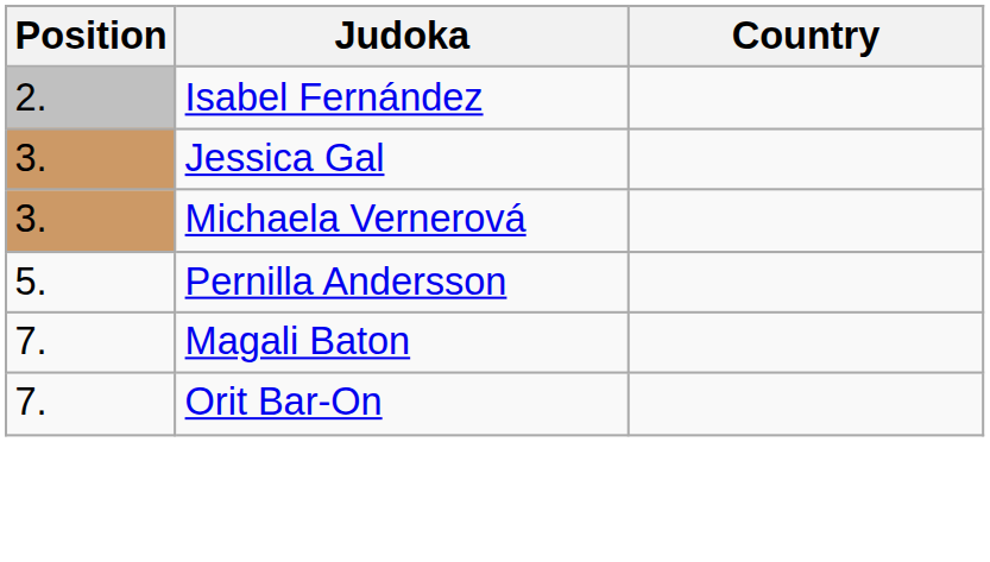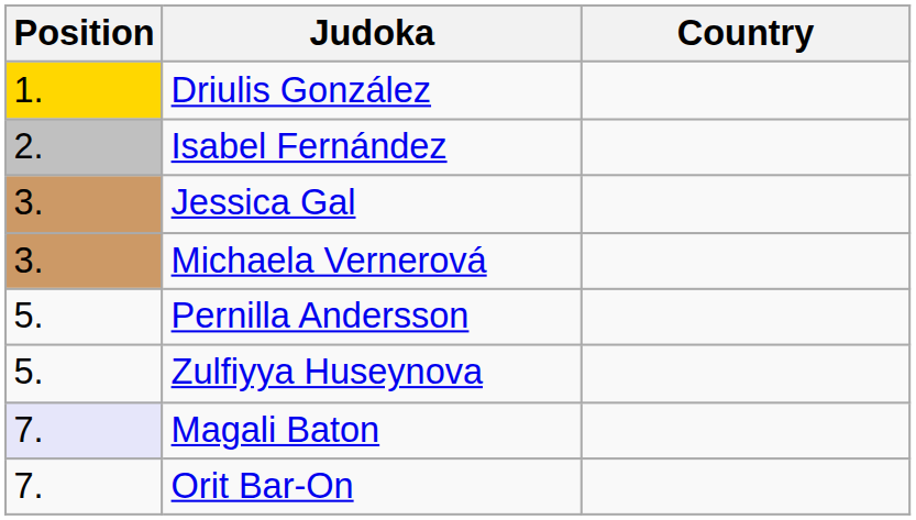 <table class=wikitable>
 <tr>
 <th>Position</th>
 <th width=180>Judoka</th>
 <th width=140>Country</th>
+</tr>
+<tr>
+<td bgcolor=gold>1.</td>
+<td><a href='#'>Driulis González</a></td>
+<td></td>
 </tr>
 <tr>
 <td bgcolor=silver>2.</td>
 <td><a href='#'>Isabel Fernández</a></td>
 <td></td>
 </tr>
 <tr>
 <td bgcolor=CC9966>3.</td>
 <td><a href='#'>Jessica Gal</a></td>
 <td></td>
 </tr>
 <tr>
 <td bgcolor=CC9966>3.</td>
 <td><a href='#'>Michaela Vernerová</a></td>
 <td></td>
 </tr>
 <tr>
 <td>5.</td>
 <td><a href='#'>Pernilla Andersson</a></td>
 <td></td>
 </tr>
 <tr>
-<td>7.</td>
+<td>5.</td>
+<td><a href='#'>Zulfiyya Huseynova</a></td>
+<td></td>
+</tr>
+<tr>
+<td style="background: lavender;">7.</td>
 <td><a href='#'>Magali Baton</a></td>
 <td></td>
 </tr>
 <tr>
 <td>7.</td>
 <td><a href='#'>Orit Bar-On</a></td>
 <td></td>
 </tr>
 </table>
